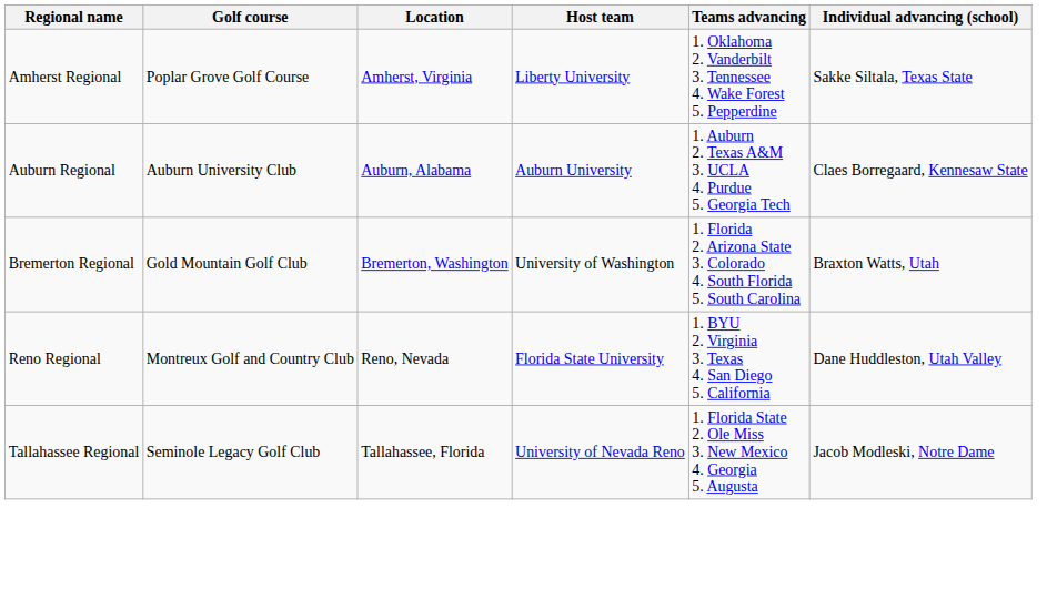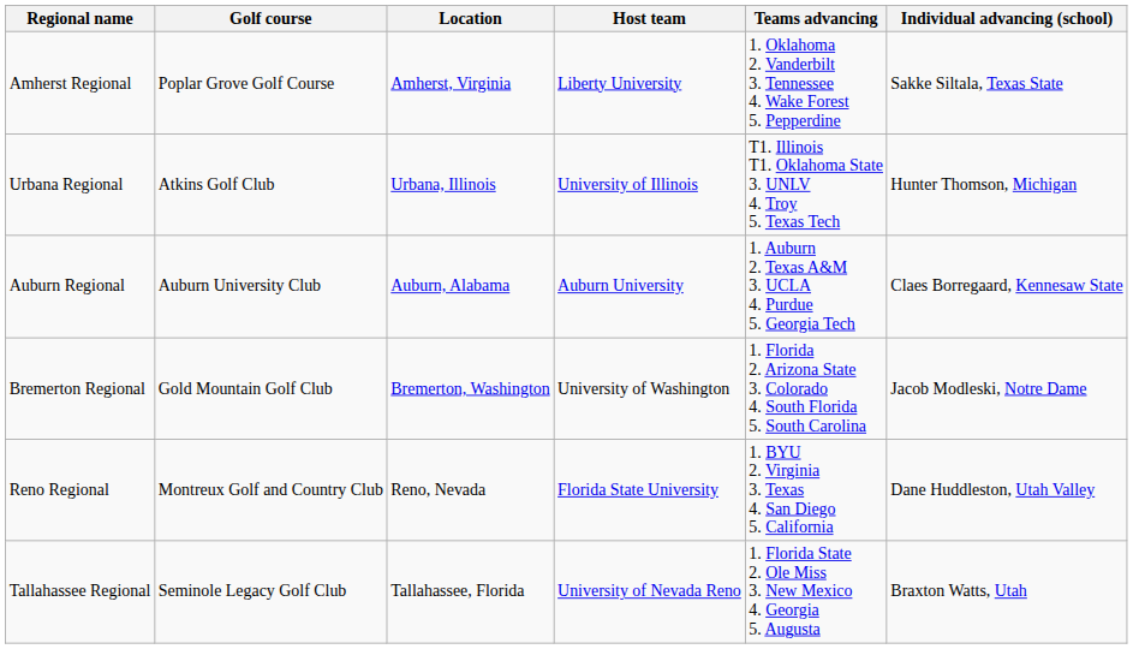 <table class="wikitable">
 <tr>
 <th>Regional name</th>
 <th>Golf course</th>
 <th>Location</th>
 <th>Host team</th>
 <th>Teams advancing</th>
 <th>Individual advancing (school)</th>
 </tr>
 <tr>
 <td>Amherst Regional</td>
 <td>Poplar Grove Golf Course</td>
 <td><a href='#'>Amherst, Virginia</a></td>
 <td><a href='#'>Liberty University</a></td>
 <td>1. <a href='#'>Oklahoma</a> <br>2. <a href='#'>Vanderbilt</a><br>3. <a href='#'>Tennessee</a><br>4. <a href='#'>Wake Forest</a><br>5. <a href='#'>Pepperdine</a></td>
 <td>Sakke Siltala, <a href='#'>Texas State</a></td>
 </tr>
 <tr>
+<td>Urbana Regional</td>
+<td>Atkins Golf Club</td>
+<td><a href='#'>Urbana, Illinois</a></td>
+<td><a href='#'>University of Illinois</a></td>
+<td>T1. <a href='#'>Illinois</a><br>T1. <a href='#'>Oklahoma State</a><br>3.  <a href='#'>UNLV</a><br>4. <a href='#'>Troy</a><br>5. <a href='#'>Texas Tech</a></td>
+<td>Hunter Thomson, <a href='#'>Michigan</a></td>
+</tr>
+<tr>
 <td>Auburn Regional</td>
 <td>Auburn University Club</td>
 <td><a href='#'>Auburn, Alabama</a></td>
 <td><a href='#'>Auburn University</a></td>
 <td>1. <a href='#'>Auburn</a><br>2. <a href='#'>Texas A&M</a><br>3. <a href='#'>UCLA</a><br>4. <a href='#'>Purdue</a><br>5. <a href='#'>Georgia Tech</a></td>
 <td>Claes Borregaard, <a href='#'>Kennesaw State</a></td>
 </tr>
 <tr>
 <td>Bremerton Regional</td>
 <td>Gold Mountain Golf Club</td>
 <td><a href='#'>Bremerton, Washington</a></td>
 <td>University of Washington</td>
 <td>1. <a href='#'>Florida</a><br>2. <a href='#'>Arizona State</a><br>3. <a href='#'>Colorado</a><br>4.  <a href='#'>South Florida</a><br>5. <a href='#'>South Carolina</a></td>
-<td>Braxton Watts, <a href='#'>Utah</a></td>
+<td>Jacob Modleski, <a href='#'>Notre Dame</a></td>
 </tr>
 <tr>
 <td>Reno Regional</td>
 <td>Montreux Golf and Country Club</td>
 <td>Reno, Nevada</td>
 <td><a href='#'>Florida State University</a></td>
 <td>1. <a href='#'>BYU</a><br>2. <a href='#'>Virginia</a><br>3. <a href='#'>Texas</a><br>4. <a href='#'>San Diego</a><br>5. <a href='#'>California</a></td>
 <td>Dane Huddleston, <a href='#'>Utah Valley</a></td>
 </tr>
 <tr>
 <td>Tallahassee Regional</td>
 <td>Seminole Legacy Golf Club</td>
 <td>Tallahassee, Florida</td>
 <td><a href='#'>University of Nevada Reno</a></td>
 <td>1. <a href='#'>Florida State</a><br>2. <a href='#'>Ole Miss</a><br>3. <a href='#'>New Mexico</a><br>4. <a href='#'>Georgia</a><br>5. <a href='#'>Augusta</a></td>
-<td>Jacob Modleski, <a href='#'>Notre Dame</a></td>
+<td>Braxton Watts, <a href='#'>Utah</a></td>
 </tr>
 </table>
